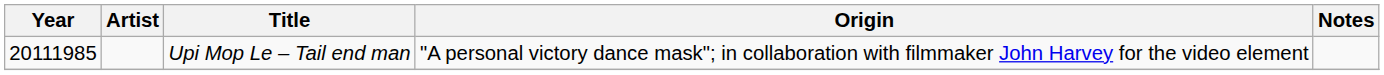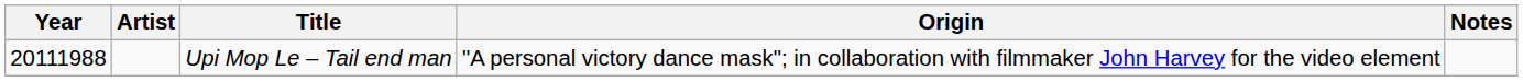 <table class="wikitable sortable">
 <tr>
 <th>Year</th>
 <th>Artist</th>
 <th>Title</th>
 <th>Origin</th>
 <th>Notes</th>
 </tr>
 <tr>
-<td>20111985</td>
+<td>20111988</td>
 <td></td>
 <td><em>Upi Mop Le – Tail end man</em></td>
 <td>"A personal victory dance mask"; in collaboration with filmmaker <a href='#'>John Harvey</a> for the video element</td>
 <td></td>
 </tr>
 <tr>
 </tr>
 </table>
